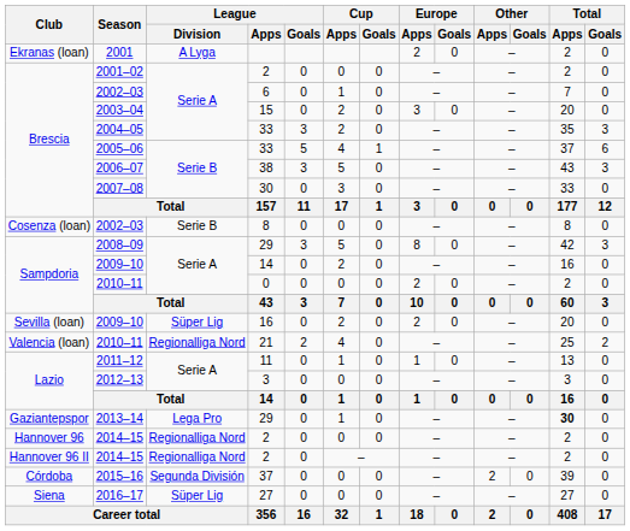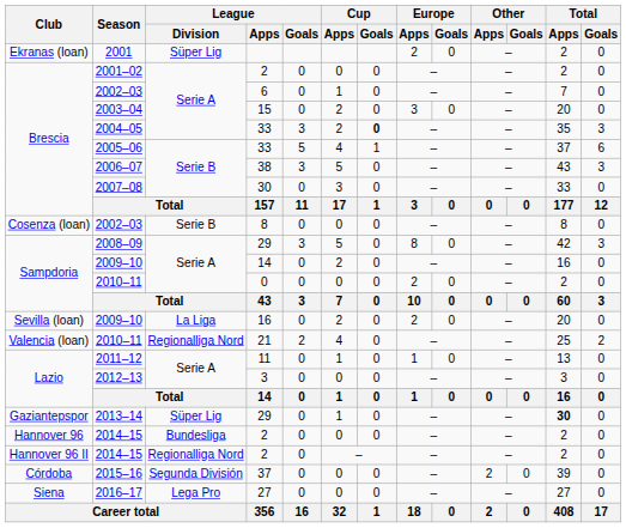 <table class="wikitable" style="text-align:center">
 <tr>
 <th rowspan="2">Club</th>
 <th rowspan="2">Season</th>
 <th colspan="3">League</th>
 <th colspan="2">Cup</th>
 <th colspan="2">Europe</th>
 <th colspan="2">Other</th>
 <th colspan="2">Total</th>
 </tr>
 <tr>
 <th>Division</th>
 <th>Apps</th>
 <th>Goals</th>
 <th>Apps</th>
 <th>Goals</th>
 <th>Apps</th>
 <th>Goals</th>
 <th>Apps</th>
 <th>Goals</th>
 <th>Apps</th>
 <th>Goals</th>
 </tr>
 <tr>
 <td><a href='#'>Ekranas</a> (loan)</td>
 <td><a href='#'>2001</a></td>
-<td><a href='#'>A Lyga</a></td>
+<td><a href='#'>Süper Lig</a></td>
 <td></td>
 <td></td>
 <td></td>
 <td></td>
 <td>2</td>
 <td>0</td>
 <td colspan="2">–</td>
 <td>2</td>
 <td>0</td>
 </tr>
 <tr>
 <td rowspan="8"><a href='#'>Brescia</a></td>
 <td><a href='#'>2001–02</a></td>
 <td rowspan="4"><a href='#'>Serie A</a></td>
 <td>2</td>
 <td>0</td>
 <td>0</td>
 <td>0</td>
 <td colspan="2">–</td>
 <td colspan="2">–</td>
 <td>2</td>
 <td>0</td>
 </tr>
 <tr>
 <td><a href='#'>2002–03</a></td>
 <td>6</td>
 <td>0</td>
 <td>1</td>
 <td>0</td>
 <td colspan="2">–</td>
 <td colspan="2">–</td>
 <td>7</td>
 <td>0</td>
 </tr>
 <tr>
 <td><a href='#'>2003–04</a></td>
 <td>15</td>
 <td>0</td>
 <td>2</td>
 <td>0</td>
 <td>3</td>
 <td>0</td>
 <td colspan="2">–</td>
 <td>20</td>
 <td>0</td>
 </tr>
 <tr>
 <td><a href='#'>2004–05</a></td>
 <td>33</td>
 <td>3</td>
 <td>2</td>
-<td>0</td>
+<td><strong>0</strong></td>
 <td colspan="2">–</td>
 <td colspan="2">–</td>
 <td>35</td>
 <td>3</td>
 </tr>
 <tr>
 <td><a href='#'>2005–06</a></td>
 <td rowspan="3"><a href='#'>Serie B</a></td>
 <td>33</td>
 <td>5</td>
 <td>4</td>
 <td>1</td>
 <td colspan="2">–</td>
 <td colspan="2">–</td>
 <td>37</td>
 <td>6</td>
 </tr>
 <tr>
 <td><a href='#'>2006–07</a></td>
 <td>38</td>
 <td>3</td>
 <td>5</td>
 <td>0</td>
 <td colspan="2">–</td>
 <td colspan="2">–</td>
 <td>43</td>
 <td>3</td>
 </tr>
 <tr>
 <td><a href='#'>2007–08</a></td>
 <td>30</td>
 <td>0</td>
 <td>3</td>
 <td>0</td>
 <td colspan="2">–</td>
 <td colspan="2">–</td>
 <td>33</td>
 <td>0</td>
 </tr>
 <tr>
 <th colspan="2">Total</th>
 <th>157</th>
 <th>11</th>
 <th>17</th>
 <th>1</th>
 <th>3</th>
 <th>0</th>
 <th>0</th>
 <th>0</th>
 <th>177</th>
 <th>12</th>
 </tr>
 <tr>
 <td><a href='#'>Cosenza</a> (loan)</td>
 <td><a href='#'>2002–03</a></td>
 <td>Serie B</td>
 <td>8</td>
 <td>0</td>
 <td>0</td>
 <td>0</td>
 <td colspan="2">–</td>
 <td colspan="2">–</td>
 <td>8</td>
 <td>0</td>
 </tr>
 <tr>
 <td rowspan="4"><a href='#'>Sampdoria</a></td>
 <td><a href='#'>2008–09</a></td>
 <td rowspan="3">Serie A</td>
 <td>29</td>
 <td>3</td>
 <td>5</td>
 <td>0</td>
 <td>8</td>
 <td>0</td>
 <td colspan="2">–</td>
 <td>42</td>
 <td>3</td>
 </tr>
 <tr>
 <td><a href='#'>2009–10</a></td>
 <td>14</td>
 <td>0</td>
 <td>2</td>
 <td>0</td>
 <td colspan="2">–</td>
 <td colspan="2">–</td>
 <td>16</td>
 <td>0</td>
 </tr>
 <tr>
 <td><a href='#'>2010–11</a></td>
 <td>0</td>
 <td>0</td>
 <td>0</td>
 <td>0</td>
 <td>2</td>
 <td>0</td>
 <td colspan="2">–</td>
 <td>2</td>
 <td>0</td>
 </tr>
 <tr>
 <th colspan="2">Total</th>
 <th>43</th>
 <th>3</th>
 <th>7</th>
 <th>0</th>
 <th>10</th>
 <th>0</th>
 <th>0</th>
 <th>0</th>
 <th>60</th>
 <th>3</th>
 </tr>
 <tr>
 <td><a href='#'>Sevilla</a> (loan)</td>
 <td><a href='#'>2009–10</a></td>
-<td><a href='#'>Süper Lig</a></td>
+<td><a href='#'>La Liga</a></td>
 <td>16</td>
 <td>0</td>
 <td>2</td>
 <td>0</td>
 <td>2</td>
 <td>0</td>
 <td colspan="2">–</td>
 <td>20</td>
 <td>0</td>
 </tr>
 <tr>
 <td><a href='#'>Valencia</a> (loan)</td>
 <td><a href='#'>2010–11</a></td>
 <td><a href='#'>Regionalliga Nord</a></td>
 <td>21</td>
 <td>2</td>
 <td>4</td>
 <td>0</td>
 <td colspan="2">–</td>
 <td colspan="2">–</td>
 <td>25</td>
 <td>2</td>
 </tr>
 <tr>
 <td rowspan="3"><a href='#'>Lazio</a></td>
 <td><a href='#'>2011–12</a></td>
 <td rowspan="2">Serie A</td>
 <td>11</td>
 <td>0</td>
 <td>1</td>
 <td>0</td>
 <td>1</td>
 <td>0</td>
 <td colspan="2">–</td>
 <td>13</td>
 <td>0</td>
 </tr>
 <tr>
 <td><a href='#'>2012–13</a></td>
 <td>3</td>
 <td>0</td>
 <td>0</td>
 <td>0</td>
 <td colspan="2">–</td>
 <td colspan="2">–</td>
 <td>3</td>
 <td>0</td>
 </tr>
 <tr>
 <th colspan="2">Total</th>
 <th>14</th>
 <th>0</th>
 <th>1</th>
 <th>0</th>
 <th>1</th>
 <th>0</th>
 <th>0</th>
 <th>0</th>
 <th>16</th>
 <th>0</th>
 </tr>
 <tr>
 <td><a href='#'>Gaziantepspor</a></td>
 <td><a href='#'>2013–14</a></td>
-<td><a href='#'>Lega Pro</a></td>
+<td><a href='#'>Süper Lig</a></td>
 <td>29</td>
 <td>0</td>
 <td>1</td>
 <td>0</td>
 <td colspan="2">–</td>
 <td colspan="2">–</td>
 <td><strong>30</strong></td>
 <td>0</td>
 </tr>
 <tr>
 <td><a href='#'>Hannover 96</a></td>
 <td><a href='#'>2014–15</a></td>
-<td><a href='#'>Regionalliga Nord</a></td>
+<td><a href='#'>Bundesliga</a></td>
 <td>2</td>
 <td>0</td>
 <td>0</td>
 <td>0</td>
 <td colspan="2">–</td>
 <td colspan="2">–</td>
 <td>2</td>
 <td>0</td>
 </tr>
 <tr>
 <td><a href='#'>Hannover 96 II</a></td>
 <td><a href='#'>2014–15</a></td>
 <td><a href='#'>Regionalliga Nord</a></td>
 <td>2</td>
 <td>0</td>
 <td colspan="2">–</td>
 <td colspan="2">–</td>
 <td colspan="2">–</td>
 <td>2</td>
 <td>0</td>
 </tr>
 <tr>
 <td><a href='#'>Córdoba</a></td>
 <td><a href='#'>2015–16</a></td>
 <td><a href='#'>Segunda División</a></td>
 <td>37</td>
 <td>0</td>
 <td>0</td>
 <td>0</td>
 <td colspan="2">–</td>
 <td>2</td>
 <td>0</td>
 <td>39</td>
 <td>0</td>
 </tr>
 <tr>
 <td><a href='#'>Siena</a></td>
 <td><a href='#'>2016–17</a></td>
-<td><a href='#'>Süper Lig</a></td>
+<td><a href='#'>Lega Pro</a></td>
 <td>27</td>
 <td>0</td>
 <td>0</td>
 <td>0</td>
 <td colspan="2">–</td>
 <td colspan="2">–</td>
 <td>27</td>
 <td>0</td>
 </tr>
 <tr>
 <th colspan="3">Career total</th>
 <th>356</th>
 <th>16</th>
 <th>32</th>
 <th>1</th>
 <th>18</th>
 <th>0</th>
 <th>2</th>
 <th>0</th>
 <th>408</th>
 <th>17</th>
 </tr>
 </table>
